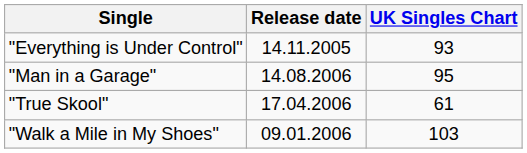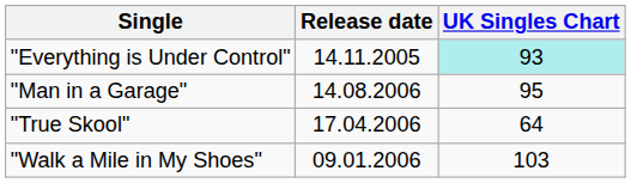 <table class="wikitable">
 <tr>
 <th>Single</th>
 <th>Release date</th>
 <th><a href='#'>UK Singles Chart</a></th>
 </tr>
 <tr>
 <td>"Everything is Under Control"</td>
 <td align="center">14.11.2005</td>
-<td align="center">93</td>
+<td align="center" style="background: paleturquoise;">93</td>
 </tr>
 <tr>
 <td>"Man in a Garage"</td>
 <td align="center">14.08.2006</td>
 <td align="center">95</td>
 </tr>
 <tr>
 <td>"True Skool"</td>
 <td align="center">17.04.2006</td>
-<td align="center">61</td>
+<td align="center">64</td>
 </tr>
 <tr>
 <td>"Walk a Mile in My Shoes"</td>
 <td align="center">09.01.2006</td>
 <td align="center">103</td>
 </tr>
 </table>
